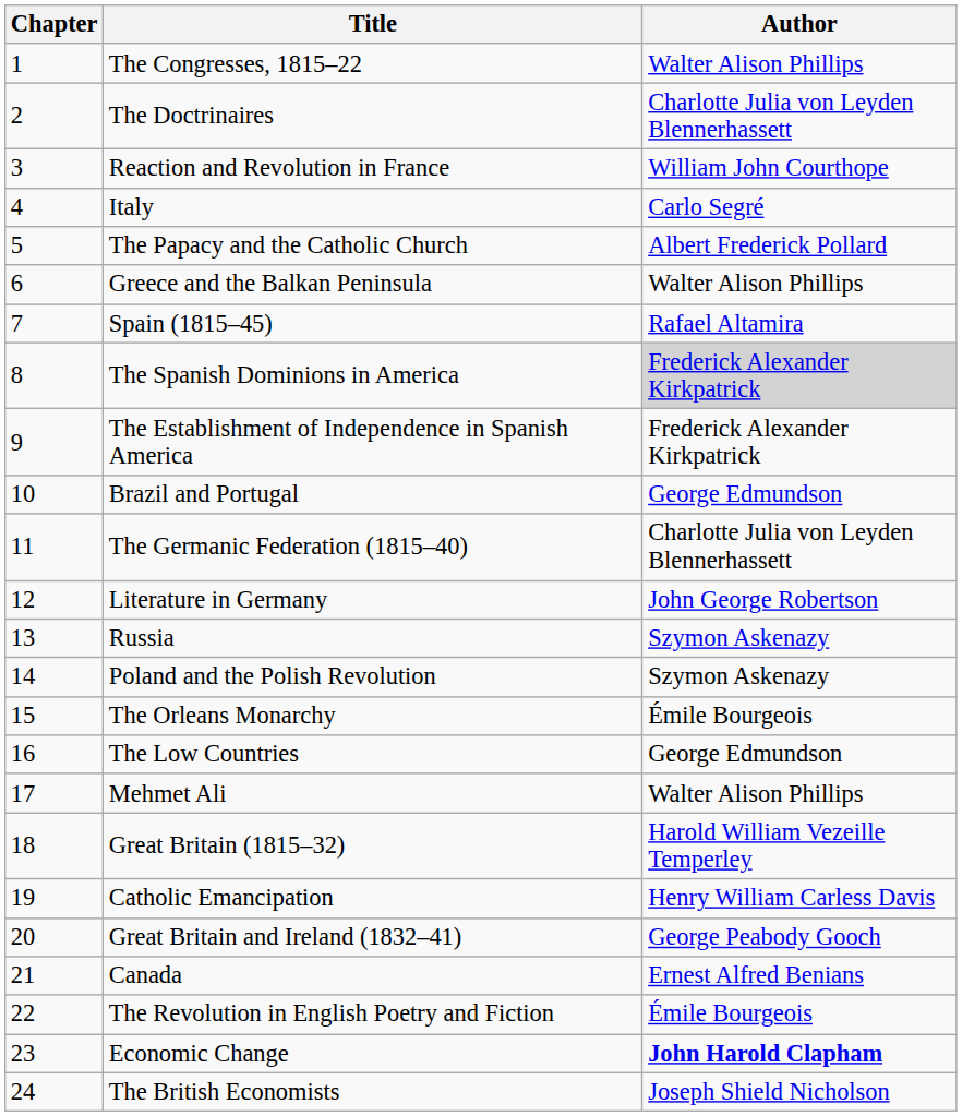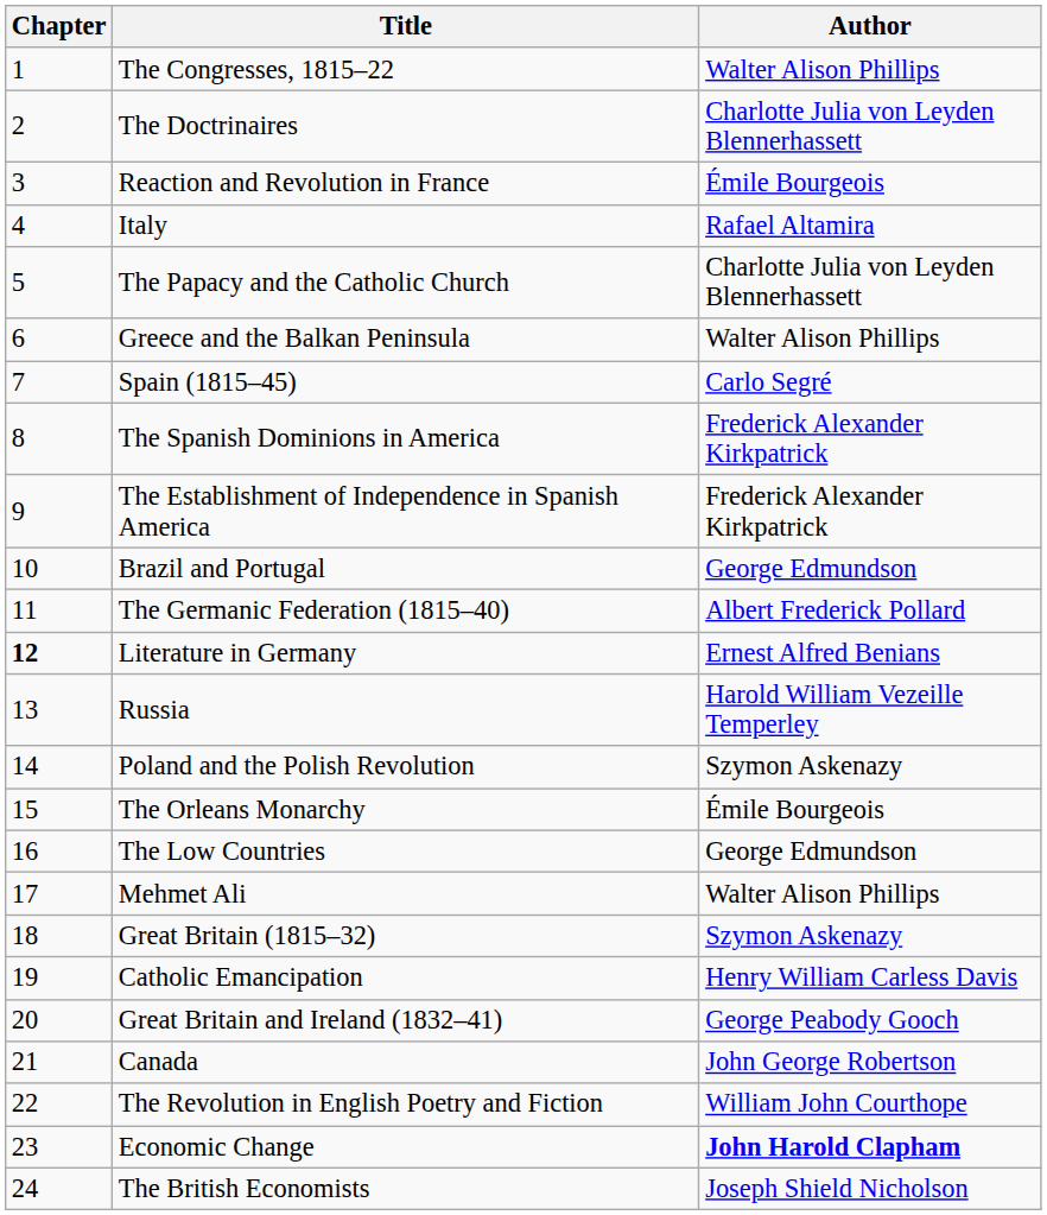 <table class=wikitable width=100%>
 <tr>
 <th width=10>Chapter</th>
 <th width=350>Title</th>
 <th width=200>Author</th>
 </tr>
 <tr>
 <td>1</td>
 <td>The Congresses, 1815–22</td>
 <td><a href='#'>Walter Alison Phillips</a></td>
 </tr>
 <tr>
 <td>2</td>
 <td>The Doctrinaires</td>
 <td><a href='#'>Charlotte Julia von Leyden Blennerhassett</a></td>
 </tr>
 <tr>
 <td>3</td>
 <td>Reaction and Revolution in France</td>
-<td><a href='#'>William John Courthope</a></td>
+<td><a href='#'>Émile Bourgeois</a></td>
 </tr>
 <tr>
 <td>4</td>
 <td>Italy</td>
-<td><a href='#'>Carlo Segré</a></td>
+<td><a href='#'>Rafael Altamira</a></td>
 </tr>
 <tr>
 <td>5</td>
 <td>The Papacy and the Catholic Church</td>
-<td><a href='#'>Albert Frederick Pollard</a></td>
+<td>Charlotte Julia von Leyden Blennerhassett</td>
 </tr>
 <tr>
 <td>6</td>
 <td>Greece and the Balkan Peninsula</td>
 <td>Walter Alison Phillips</td>
 </tr>
 <tr>
 <td>7</td>
 <td>Spain (1815–45)</td>
-<td><a href='#'>Rafael Altamira</a></td>
+<td><a href='#'>Carlo Segré</a></td>
 </tr>
 <tr>
 <td>8</td>
 <td>The Spanish Dominions in America</td>
-<td style="background: lightgrey;"><a href='#'>Frederick Alexander Kirkpatrick</a></td>
+<td><a href='#'>Frederick Alexander Kirkpatrick</a></td>
 </tr>
 <tr>
 <td>9</td>
 <td>The Establishment of Independence in Spanish America</td>
 <td>Frederick Alexander Kirkpatrick</td>
 </tr>
 <tr>
 <td>10</td>
 <td>Brazil and Portugal</td>
 <td><a href='#'>George Edmundson</a></td>
 </tr>
 <tr>
 <td>11</td>
 <td>The Germanic Federation (1815–40)</td>
-<td>Charlotte Julia von Leyden Blennerhassett</td>
+<td><a href='#'>Albert Frederick Pollard</a></td>
 </tr>
 <tr>
-<td>12</td>
+<td><strong>12</strong></td>
 <td>Literature in Germany</td>
-<td><a href='#'>John George Robertson</a></td>
+<td><a href='#'>Ernest Alfred Benians</a></td>
 </tr>
 <tr>
 <td>13</td>
 <td>Russia</td>
-<td><a href='#'>Szymon Askenazy</a></td>
+<td><a href='#'>Harold William Vezeille Temperley</a></td>
 </tr>
 <tr>
 <td>14</td>
 <td>Poland and the Polish Revolution</td>
 <td>Szymon Askenazy</td>
 </tr>
 <tr>
 <td>15</td>
 <td>The Orleans Monarchy</td>
 <td>Émile Bourgeois</td>
 </tr>
 <tr>
 <td>16</td>
 <td>The Low Countries</td>
 <td>George Edmundson</td>
 </tr>
 <tr>
 <td>17</td>
 <td>Mehmet Ali</td>
 <td>Walter Alison Phillips</td>
 </tr>
 <tr>
 <td>18</td>
 <td>Great Britain (1815–32)</td>
-<td><a href='#'>Harold William Vezeille Temperley</a></td>
+<td><a href='#'>Szymon Askenazy</a></td>
 </tr>
 <tr>
 <td>19</td>
 <td>Catholic Emancipation</td>
 <td><a href='#'>Henry William Carless Davis</a></td>
 </tr>
 <tr>
 <td>20</td>
 <td>Great Britain and Ireland (1832–41)</td>
 <td><a href='#'>George Peabody Gooch</a></td>
 </tr>
 <tr>
 <td>21</td>
 <td>Canada</td>
-<td><a href='#'>Ernest Alfred Benians</a></td>
+<td><a href='#'>John George Robertson</a></td>
 </tr>
 <tr>
 <td>22</td>
 <td>The Revolution in English Poetry and Fiction</td>
-<td><a href='#'>Émile Bourgeois</a></td>
+<td><a href='#'>William John Courthope</a></td>
 </tr>
 <tr>
 <td>23</td>
 <td>Economic Change</td>
 <td><strong><a href='#'>John Harold Clapham</a></strong></td>
 </tr>
 <tr>
 <td>24</td>
 <td>The British Economists</td>
 <td><a href='#'>Joseph Shield Nicholson</a></td>
 </tr>
 </table>
